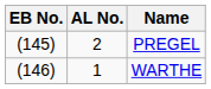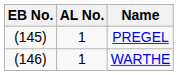 <table class=wikitable style=text-align:center>
 <tr>
 <th>EB No.</th>
 <th>AL No.</th>
 <th>Name</th>
 </tr>
 <tr>
 <td>(145)</td>
-<td>2</td>
+<td>1</td>
 <td><a href='#'>PREGEL</a></td>
 </tr>
 <tr>
 <td>(146)</td>
 <td>1</td>
 <td><a href='#'>WARTHE</a></td>
 </tr>
 </table>
